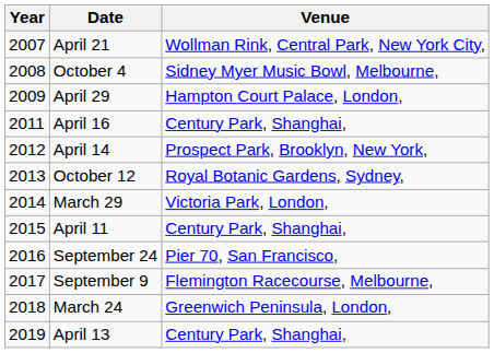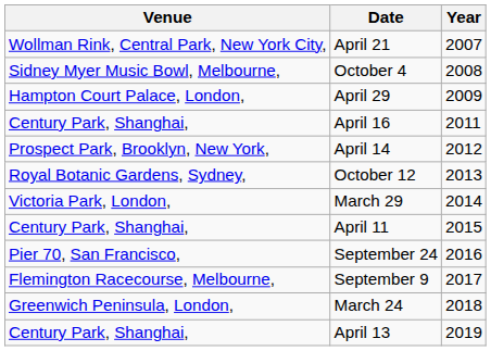 <table class="wikitable">
 <tr>
+<th>Venue</th>
+<th>Date</th>
 <th>Year</th>
-<th>Date</th>
-<th>Venue</th>
 </tr>
 <tr>
+<td><a href='#'>Wollman Rink</a>, <a href='#'>Central Park</a>, <a href='#'>New York City</a>, </td>
+<td>April 21</td>
 <td>2007</td>
-<td>April 21</td>
-<td><a href='#'>Wollman Rink</a>, <a href='#'>Central Park</a>, <a href='#'>New York City</a>, </td>
 </tr>
 <tr>
+<td><a href='#'>Sidney Myer Music Bowl</a>, <a href='#'>Melbourne</a>, </td>
+<td>October 4</td>
 <td>2008</td>
-<td>October 4</td>
-<td><a href='#'>Sidney Myer Music Bowl</a>, <a href='#'>Melbourne</a>, </td>
 </tr>
 <tr>
+<td><a href='#'>Hampton Court Palace</a>, <a href='#'>London</a>, </td>
+<td>April 29</td>
 <td>2009</td>
-<td>April 29</td>
-<td><a href='#'>Hampton Court Palace</a>, <a href='#'>London</a>, </td>
 </tr>
 <tr>
+<td><a href='#'>Century Park</a>, <a href='#'>Shanghai</a>, </td>
+<td>April 16</td>
 <td>2011</td>
-<td>April 16</td>
-<td><a href='#'>Century Park</a>, <a href='#'>Shanghai</a>, </td>
 </tr>
 <tr>
+<td><a href='#'>Prospect Park</a>, <a href='#'>Brooklyn</a>, <a href='#'>New York</a>, </td>
+<td>April 14</td>
 <td>2012</td>
-<td>April 14</td>
-<td><a href='#'>Prospect Park</a>, <a href='#'>Brooklyn</a>, <a href='#'>New York</a>, </td>
 </tr>
 <tr>
+<td><a href='#'>Royal Botanic Gardens</a>, <a href='#'>Sydney</a>, </td>
+<td>October 12</td>
 <td>2013</td>
-<td>October 12</td>
-<td><a href='#'>Royal Botanic Gardens</a>, <a href='#'>Sydney</a>, </td>
 </tr>
 <tr>
+<td><a href='#'>Victoria Park</a>, <a href='#'>London</a>, </td>
+<td>March 29</td>
 <td>2014</td>
-<td>March 29</td>
-<td><a href='#'>Victoria Park</a>, <a href='#'>London</a>, </td>
 </tr>
 <tr>
+<td><a href='#'>Century Park</a>, <a href='#'>Shanghai</a>, </td>
+<td>April 11</td>
 <td>2015</td>
-<td>April 11</td>
-<td><a href='#'>Century Park</a>, <a href='#'>Shanghai</a>, </td>
 </tr>
 <tr>
+<td><a href='#'>Pier 70</a>, <a href='#'>San Francisco</a>, </td>
+<td>September 24</td>
 <td>2016</td>
-<td>September 24</td>
-<td><a href='#'>Pier 70</a>, <a href='#'>San Francisco</a>, </td>
 </tr>
 <tr>
+<td><a href='#'>Flemington Racecourse</a>, <a href='#'>Melbourne</a>, </td>
+<td>September 9</td>
 <td>2017</td>
-<td>September 9</td>
-<td><a href='#'>Flemington Racecourse</a>, <a href='#'>Melbourne</a>, </td>
 </tr>
 <tr>
+<td><a href='#'>Greenwich Peninsula</a>, <a href='#'>London</a>, </td>
+<td>March 24</td>
 <td>2018</td>
-<td>March 24</td>
-<td><a href='#'>Greenwich Peninsula</a>, <a href='#'>London</a>, </td>
 </tr>
 <tr>
+<td><a href='#'>Century Park</a>, <a href='#'>Shanghai</a>, </td>
+<td>April 13</td>
 <td>2019</td>
-<td>April 13</td>
-<td><a href='#'>Century Park</a>, <a href='#'>Shanghai</a>, </td>
 </tr>
 </table>
